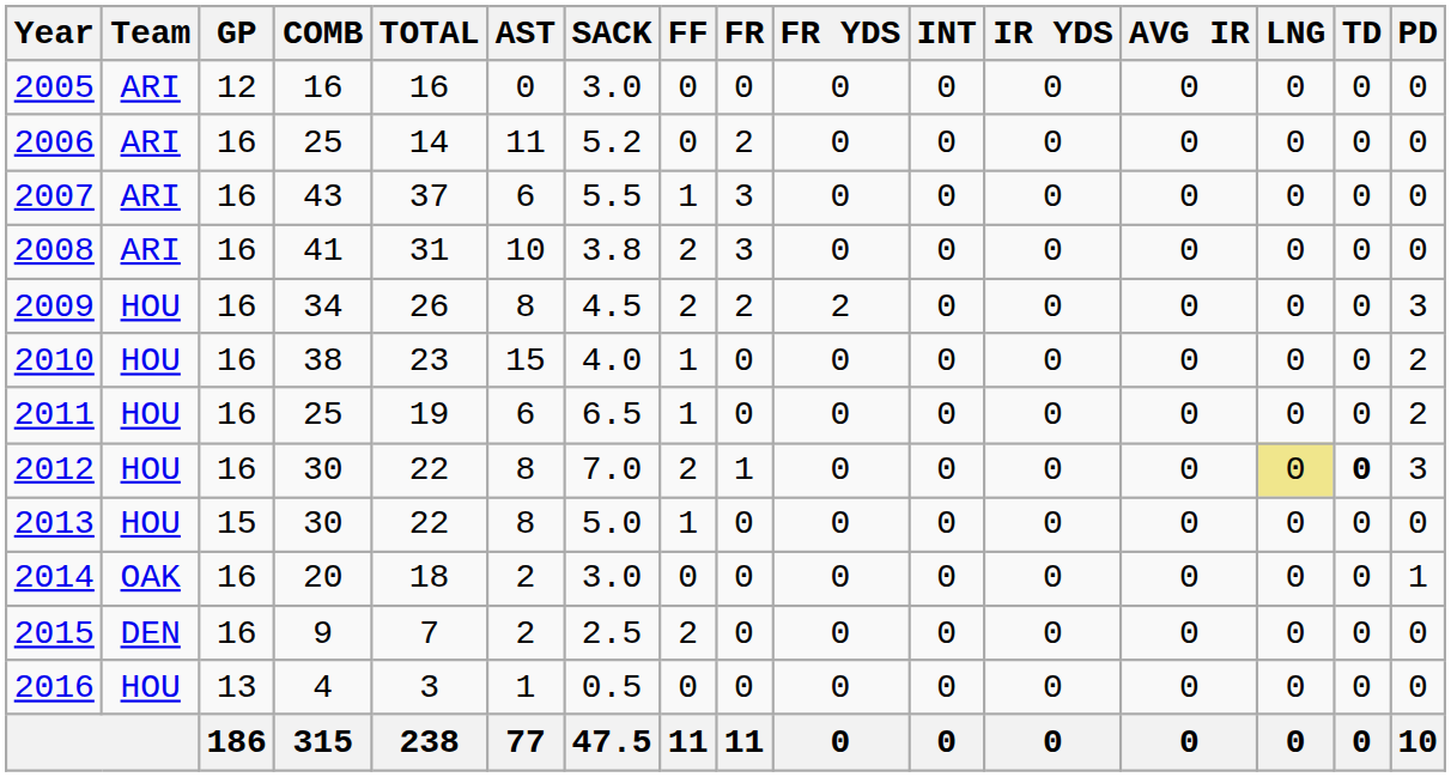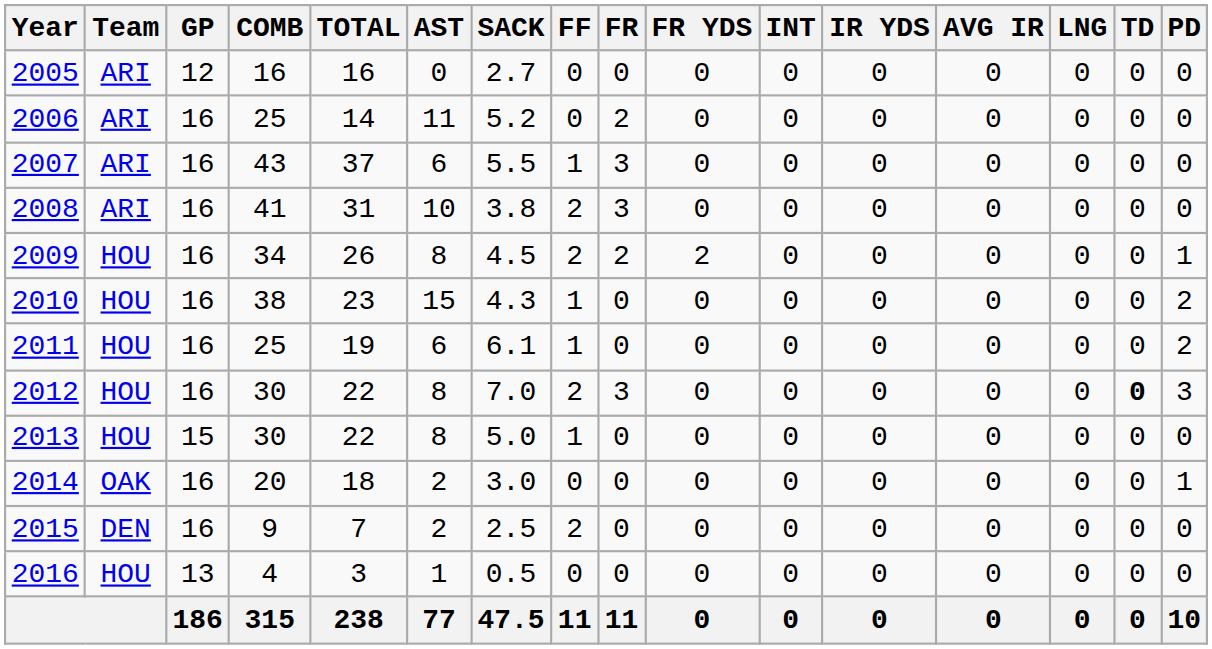 <table class="wikitable" style="text-align:center">
 <tr>
 <th>Year</th>
 <th>Team</th>
 <th>GP</th>
 <th>COMB</th>
 <th>TOTAL</th>
 <th>AST</th>
 <th>SACK</th>
 <th>FF</th>
 <th>FR</th>
 <th>FR YDS</th>
 <th>INT</th>
 <th>IR YDS</th>
 <th>AVG IR</th>
 <th>LNG</th>
 <th>TD</th>
 <th>PD</th>
 </tr>
 <tr>
 <td><a href='#'>2005</a></td>
 <td><a href='#'>ARI</a></td>
 <td>12</td>
 <td>16</td>
 <td>16</td>
 <td>0</td>
-<td>3.0</td>
+<td>2.7</td>
 <td>0</td>
 <td>0</td>
 <td>0</td>
 <td>0</td>
 <td>0</td>
 <td>0</td>
 <td>0</td>
 <td>0</td>
 <td>0</td>
 </tr>
 <tr>
 <td><a href='#'>2006</a></td>
 <td><a href='#'>ARI</a></td>
 <td>16</td>
 <td>25</td>
 <td>14</td>
 <td>11</td>
 <td>5.2</td>
 <td>0</td>
 <td>2</td>
 <td>0</td>
 <td>0</td>
 <td>0</td>
 <td>0</td>
 <td>0</td>
 <td>0</td>
 <td>0</td>
 </tr>
 <tr>
 <td><a href='#'>2007</a></td>
 <td><a href='#'>ARI</a></td>
 <td>16</td>
 <td>43</td>
 <td>37</td>
 <td>6</td>
 <td>5.5</td>
 <td>1</td>
 <td>3</td>
 <td>0</td>
 <td>0</td>
 <td>0</td>
 <td>0</td>
 <td>0</td>
 <td>0</td>
 <td>0</td>
 </tr>
 <tr>
 <td><a href='#'>2008</a></td>
 <td><a href='#'>ARI</a></td>
 <td>16</td>
 <td>41</td>
 <td>31</td>
 <td>10</td>
 <td>3.8</td>
 <td>2</td>
 <td>3</td>
 <td>0</td>
 <td>0</td>
 <td>0</td>
 <td>0</td>
 <td>0</td>
 <td>0</td>
 <td>0</td>
 </tr>
 <tr>
 <td><a href='#'>2009</a></td>
 <td><a href='#'>HOU</a></td>
 <td>16</td>
 <td>34</td>
 <td>26</td>
 <td>8</td>
 <td>4.5</td>
 <td>2</td>
 <td>2</td>
 <td>2</td>
 <td>0</td>
 <td>0</td>
 <td>0</td>
 <td>0</td>
 <td>0</td>
-<td>3</td>
+<td>1</td>
 </tr>
 <tr>
 <td><a href='#'>2010</a></td>
 <td><a href='#'>HOU</a></td>
 <td>16</td>
 <td>38</td>
 <td>23</td>
 <td>15</td>
-<td>4.0</td>
+<td>4.3</td>
 <td>1</td>
 <td>0</td>
 <td>0</td>
 <td>0</td>
 <td>0</td>
 <td>0</td>
 <td>0</td>
 <td>0</td>
 <td>2</td>
 </tr>
 <tr>
 <td><a href='#'>2011</a></td>
 <td><a href='#'>HOU</a></td>
 <td>16</td>
 <td>25</td>
 <td>19</td>
 <td>6</td>
-<td>6.5</td>
+<td>6.1</td>
 <td>1</td>
 <td>0</td>
 <td>0</td>
 <td>0</td>
 <td>0</td>
 <td>0</td>
 <td>0</td>
 <td>0</td>
 <td>2</td>
 </tr>
 <tr>
 <td><a href='#'>2012</a></td>
 <td><a href='#'>HOU</a></td>
 <td>16</td>
 <td>30</td>
 <td>22</td>
 <td>8</td>
 <td>7.0</td>
 <td>2</td>
-<td>1</td>
+<td>3</td>
 <td>0</td>
 <td>0</td>
 <td>0</td>
 <td>0</td>
-<td style="background: khaki;">0</td>
+<td>0</td>
 <td><strong>0</strong></td>
 <td>3</td>
 </tr>
 <tr>
 <td><a href='#'>2013</a></td>
 <td><a href='#'>HOU</a></td>
 <td>15</td>
 <td>30</td>
 <td>22</td>
 <td>8</td>
 <td>5.0</td>
 <td>1</td>
 <td>0</td>
 <td>0</td>
 <td>0</td>
 <td>0</td>
 <td>0</td>
 <td>0</td>
 <td>0</td>
 <td>0</td>
 </tr>
 <tr>
 <td><a href='#'>2014</a></td>
 <td><a href='#'>OAK</a></td>
 <td>16</td>
 <td>20</td>
 <td>18</td>
 <td>2</td>
 <td>3.0</td>
 <td>0</td>
 <td>0</td>
 <td>0</td>
 <td>0</td>
 <td>0</td>
 <td>0</td>
 <td>0</td>
 <td>0</td>
 <td>1</td>
 </tr>
 <tr>
 <td><a href='#'>2015</a></td>
 <td><a href='#'>DEN</a></td>
 <td>16</td>
 <td>9</td>
 <td>7</td>
 <td>2</td>
 <td>2.5</td>
 <td>2</td>
 <td>0</td>
 <td>0</td>
 <td>0</td>
 <td>0</td>
 <td>0</td>
 <td>0</td>
 <td>0</td>
 <td>0</td>
 </tr>
 <tr>
 <td><a href='#'>2016</a></td>
 <td><a href='#'>HOU</a></td>
 <td>13</td>
 <td>4</td>
 <td>3</td>
 <td>1</td>
 <td>0.5</td>
 <td>0</td>
 <td>0</td>
 <td>0</td>
 <td>0</td>
 <td>0</td>
 <td>0</td>
 <td>0</td>
 <td>0</td>
 <td>0</td>
 </tr>
 <tr>
 <th colspan="2"></th>
 <th>186</th>
 <th>315</th>
 <th>238</th>
 <th>77</th>
 <th>47.5</th>
 <th>11</th>
 <th>11</th>
 <th>0</th>
 <th>0</th>
 <th>0</th>
 <th>0</th>
 <th>0</th>
 <th>0</th>
 <th>10</th>
 </tr>
 </table>
